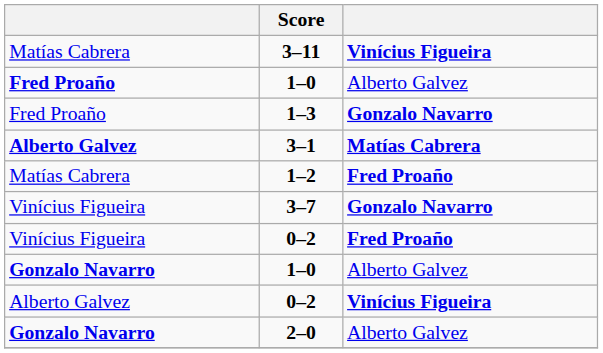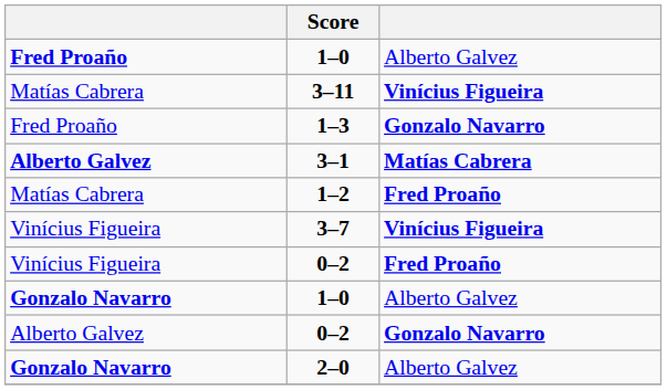 <table class="wikitable" style="text-align: center; font-size:100% ">
 <tr>
 <th align="right" width="200"></th>
 <th width="60">Score</th>
 <th align="left" width="200"></th>
 </tr>
 <tr>
+<td align=left><strong> <a href='#'>Fred Proaño</a></strong></td>
+<td align=center><strong>1–0</strong></td>
+<td align=left> <a href='#'>Alberto Galvez</a></td>
+</tr>
+<tr>
 <td align=left> <a href='#'>Matías Cabrera</a></td>
 <td align=center><strong>3–11</strong></td>
 <td align=left><strong> <a href='#'>Vinícius Figueira</a></strong></td>
-</tr>
-<tr>
-<td align=left><strong> <a href='#'>Fred Proaño</a></strong></td>
-<td align=center><strong>1–0</strong></td>
-<td align=left> <a href='#'>Alberto Galvez</a></td>
 </tr>
 <tr>
 <td align=left> <a href='#'>Fred Proaño</a></td>
 <td align=center><strong>1–3</strong></td>
 <td align=left><strong> <a href='#'>Gonzalo Navarro</a></strong></td>
 </tr>
 <tr>
 <td align=left><strong> <a href='#'>Alberto Galvez</a></strong></td>
 <td align=center><strong>3–1</strong></td>
 <td align=left><strong> <a href='#'>Matías Cabrera</a></strong></td>
 </tr>
 <tr>
 <td align=left> <a href='#'>Matías Cabrera</a></td>
 <td align=center><strong>1–2</strong></td>
 <td align=left><strong> <a href='#'>Fred Proaño</a></strong></td>
 </tr>
 <tr>
 <td align=left> <a href='#'>Vinícius Figueira</a></td>
 <td align=center><strong>3–7</strong></td>
-<td align=left><strong> <a href='#'>Gonzalo Navarro</a></strong></td>
+<td align=left><strong> <a href='#'>Vinícius Figueira</a></strong></td>
 </tr>
 <tr>
 <td align=left> <a href='#'>Vinícius Figueira</a></td>
 <td align=center><strong>0–2</strong></td>
 <td align=left><strong> <a href='#'>Fred Proaño</a></strong></td>
 </tr>
 <tr>
 <td align=left><strong> <a href='#'>Gonzalo Navarro</a></strong></td>
 <td align=center><strong>1–0</strong></td>
 <td align=left> <a href='#'>Alberto Galvez</a></td>
 </tr>
 <tr>
 <td align=left> <a href='#'>Alberto Galvez</a></td>
 <td align=center><strong>0–2</strong></td>
-<td align=left><strong> <a href='#'>Vinícius Figueira</a></strong></td>
+<td align=left><strong> <a href='#'>Gonzalo Navarro</a></strong></td>
 </tr>
 <tr>
 <td align=left><strong> <a href='#'>Gonzalo Navarro</a></strong></td>
 <td align=center><strong>2–0</strong></td>
 <td align=left> <a href='#'>Alberto Galvez</a></td>
 </tr>
 <tr>
 </tr>
 </table>
